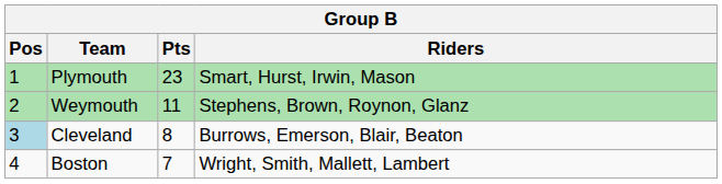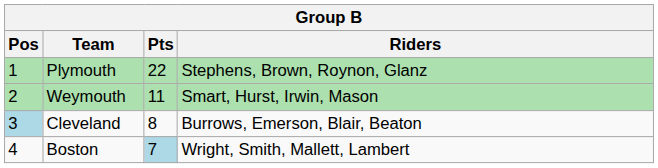 <table class="wikitable">
 <tr>
 <th colspan="4">Group B</th>
 </tr>
 <tr>
 <th width=20>Pos</th>
 <th width=90>Team</th>
 <th width=20>Pts</th>
 <th width=450>Riders</th>
 </tr>
 <tr style="background:#ACE1AF;">
 <td>1</td>
 <td align=left>Plymouth</td>
-<td>23</td>
-<td>Smart, Hurst, Irwin, Mason</td>
+<td>22</td>
+<td>Stephens, Brown, Roynon, Glanz</td>
 </tr>
 <tr style="background:#ACE1AF;">
 <td>2</td>
 <td align=left>Weymouth</td>
 <td>11</td>
-<td>Stephens, Brown, Roynon, Glanz</td>
+<td>Smart, Hurst, Irwin, Mason</td>
 </tr>
 <tr>
 <td style="background: lightblue;">3</td>
 <td align=left>Cleveland</td>
 <td>8</td>
 <td>Burrows, Emerson, Blair, Beaton</td>
 </tr>
 <tr>
 <td>4</td>
 <td align=left>Boston</td>
-<td>7</td>
+<td style="background: lightblue;">7</td>
 <td>Wright, Smith, Mallett, Lambert</td>
 </tr>
 </table>
